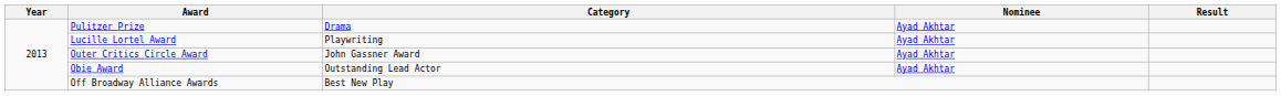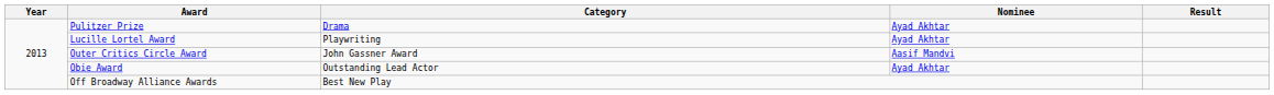 <table class="wikitable" width="95%">
 <tr>
 <th width="5%">Year</th>
 <th width="20%">Award</th>
 <th width="45%">Category</th>
 <th width="20%">Nominee</th>
 <th width="10%">Result</th>
 </tr>
 <tr>
 <td rowspan="5" align="center">2013</td>
 <td><a href='#'>Pulitzer Prize</a></td>
 <td><a href='#'>Drama</a></td>
 <td><a href='#'>Ayad Akhtar</a></td>
 <td></td>
 </tr>
 <tr>
 <td><a href='#'>Lucille Lortel Award</a></td>
 <td>Playwriting</td>
 <td><a href='#'>Ayad Akhtar</a></td>
 <td></td>
 </tr>
 <tr>
 <td><a href='#'>Outer Critics Circle Award</a></td>
 <td>John Gassner Award</td>
-<td><a href='#'>Ayad Akhtar</a></td>
+<td><a href='#'>Aasif Mandvi</a></td>
 <td></td>
 </tr>
 <tr>
 <td><a href='#'>Obie Award</a></td>
 <td>Outstanding Lead Actor</td>
 <td><a href='#'>Ayad Akhtar</a></td>
 <td></td>
 </tr>
 <tr>
 <td>Off Broadway Alliance Awards</td>
 <td colspan="2">Best New Play</td>
 <td></td>
 </tr>
 </table>
